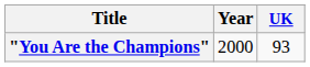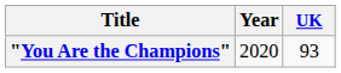 <table class="wikitable plainrowheaders" style="text-align:center;">
 <tr>
 <th scope="col" rowspan="2">Title</th>
 <th scope="col" rowspan="2">Year</th>
 </tr>
 <tr>
 <th scope="col" style="width:2.5em;font-size:90%;"><a href='#'>UK</a><br></th>
 </tr>
 <tr>
 <th scope="row">"<a href='#'>You Are the Champions</a>"</th>
-<td>2000</td>
+<td>2020</td>
 <td>93</td>
 </tr>
 </table>
